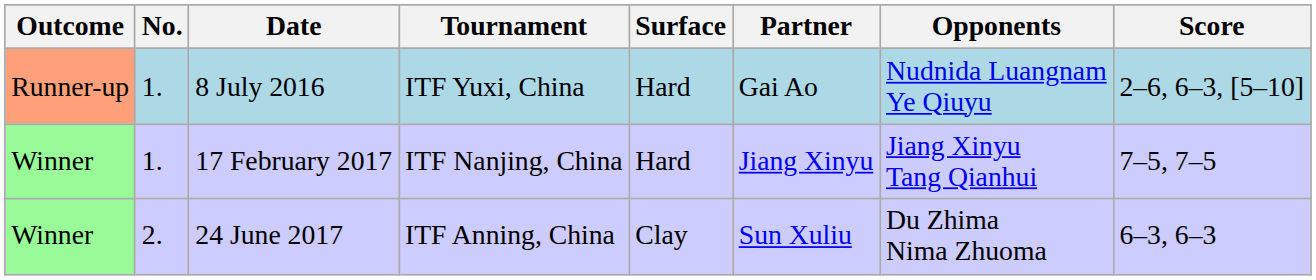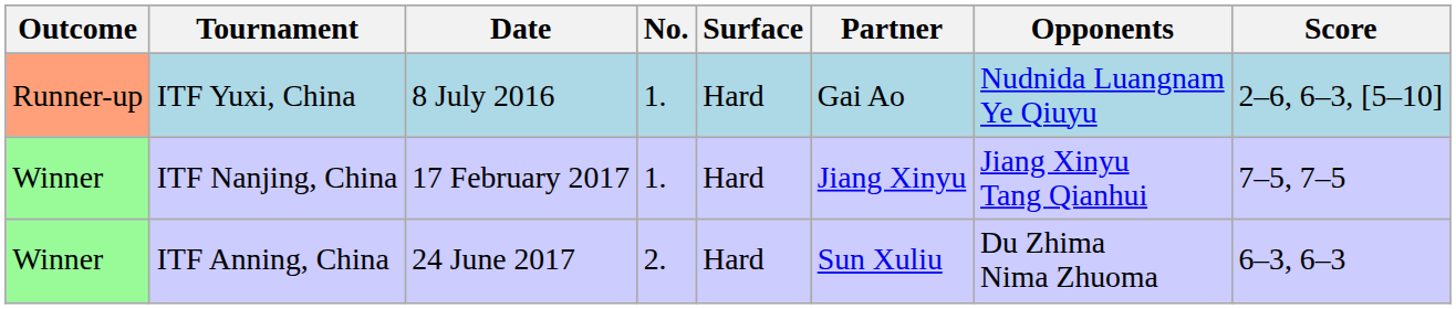 <table class="sortable wikitable">
 <tr>
 <th>Outcome</th>
+<th>Tournament</th>
+<th>Date</th>
 <th>No.</th>
-<th>Date</th>
-<th>Tournament</th>
 <th>Surface</th>
 <th>Partner</th>
 <th>Opponents</th>
 <th>Score</th>
 </tr>
 <tr style="background:lightblue;">
 <td bgcolor="FFA07A">Runner-up</td>
+<td>ITF Yuxi, China</td>
+<td>8 July 2016</td>
 <td>1.</td>
-<td>8 July 2016</td>
-<td>ITF Yuxi, China</td>
 <td>Hard</td>
 <td> Gai Ao</td>
 <td> <a href='#'>Nudnida Luangnam</a> <br>  <a href='#'>Ye Qiuyu</a></td>
 <td>2–6, 6–3, [5–10]</td>
 </tr>
 <tr style="background:#ccccff;">
 <td style="background:#98fb98;">Winner</td>
+<td>ITF Nanjing, China</td>
+<td>17 February 2017</td>
 <td>1.</td>
-<td>17 February 2017</td>
-<td>ITF Nanjing, China</td>
 <td>Hard</td>
 <td> <a href='#'>Jiang Xinyu</a></td>
 <td> <a href='#'>Jiang Xinyu</a> <br>  <a href='#'>Tang Qianhui</a></td>
 <td>7–5, 7–5</td>
 </tr>
 <tr style="background:#ccccff;">
 <td style="background:#98fb98;">Winner</td>
+<td>ITF Anning, China</td>
+<td>24 June 2017</td>
 <td>2.</td>
-<td>24 June 2017</td>
-<td>ITF Anning, China</td>
-<td>Clay</td>
+<td>Hard</td>
 <td> <a href='#'>Sun Xuliu</a></td>
 <td> Du Zhima <br>  Nima Zhuoma</td>
 <td>6–3, 6–3</td>
 </tr>
 </table>
